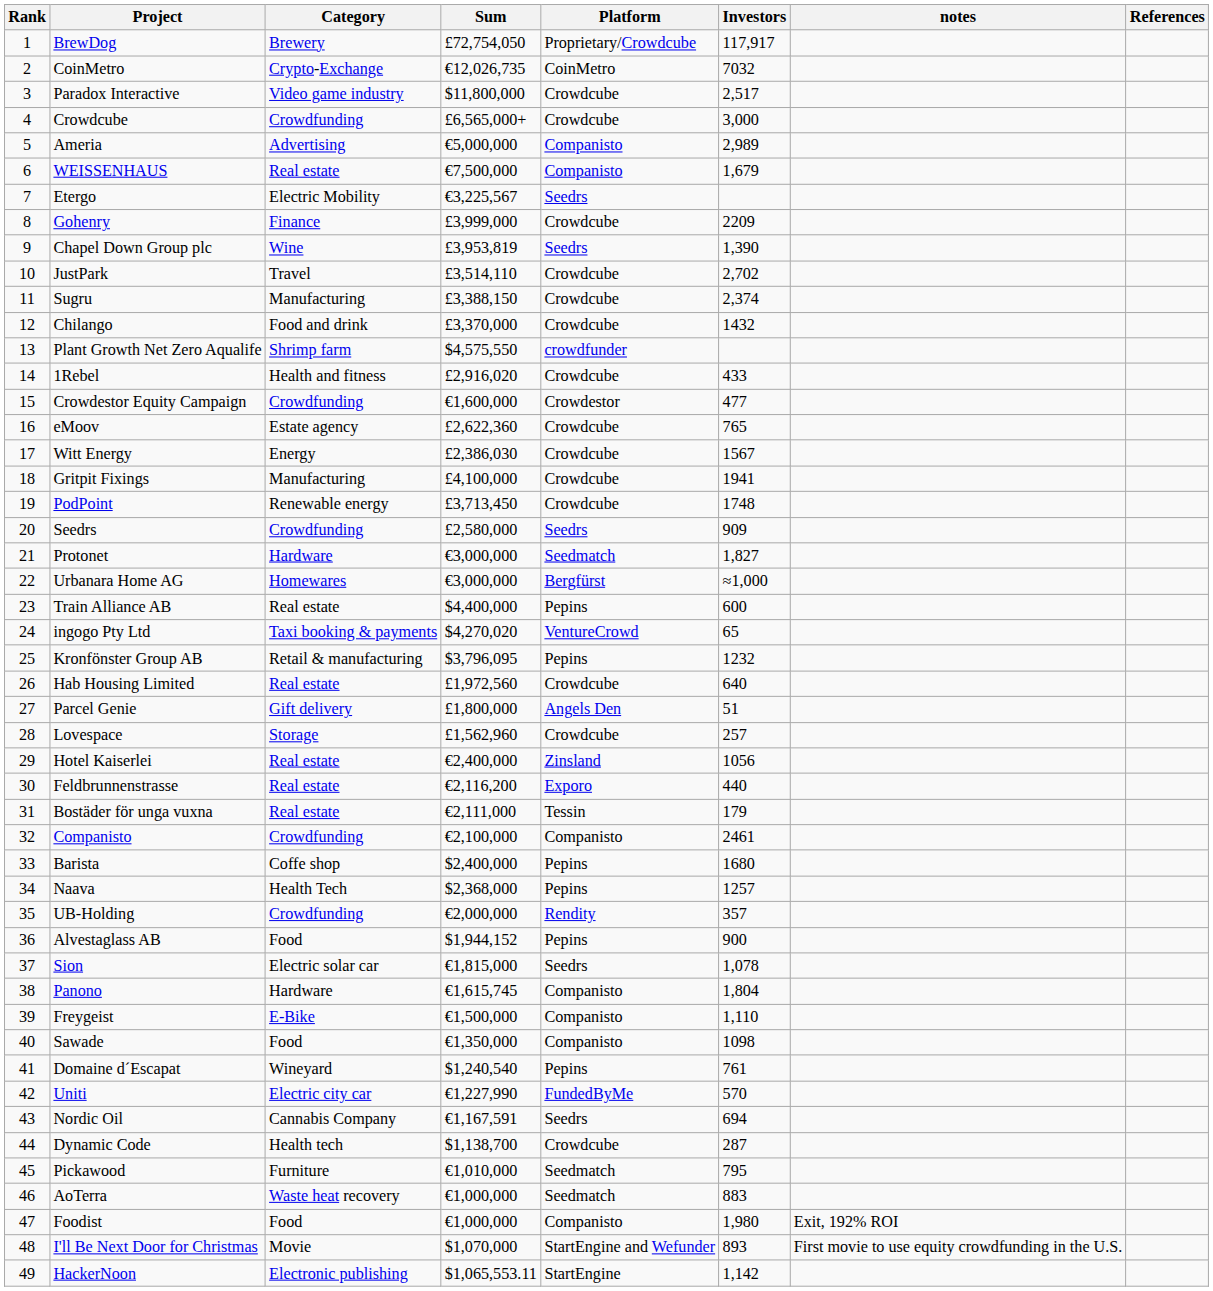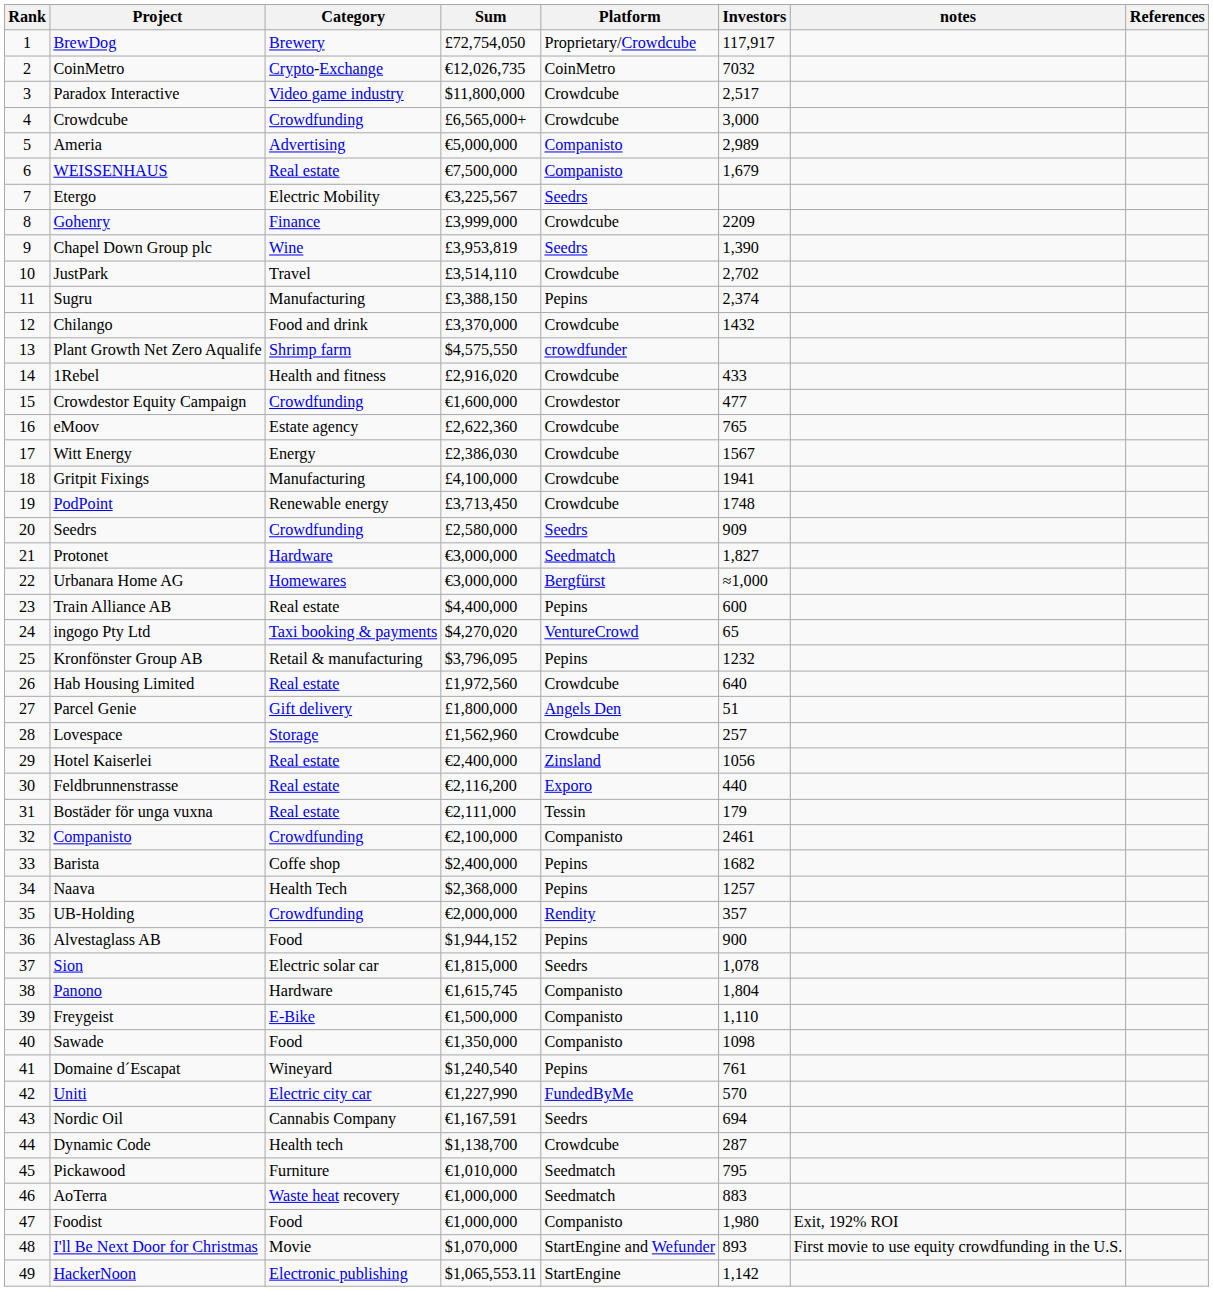 <table class="wikitable sortable">
 <tr>
 <th>Rank</th>
 <th>Project</th>
 <th>Category</th>
 <th>Sum</th>
 <th>Platform</th>
 <th>Investors</th>
 <th>notes</th>
 <th class="unsortable">References</th>
 </tr>
 <tr>
 <td style="text-align:center;">1</td>
 <td><a href='#'>BrewDog</a></td>
 <td><a href='#'>Brewery</a></td>
 <td>£72,754,050</td>
 <td>Proprietary/<a href='#'>Crowdcube</a></td>
 <td>117,917</td>
 <td></td>
 <td></td>
 </tr>
 <tr>
 <td style="text-align:center;">2</td>
 <td>CoinMetro</td>
 <td><a href='#'>Crypto</a>-<a href='#'>Exchange</a></td>
 <td>€12,026,735</td>
 <td>CoinMetro</td>
 <td>7032</td>
 <td></td>
 <td></td>
 </tr>
 <tr>
 <td style="text-align:center;">3</td>
 <td>Paradox Interactive</td>
 <td><a href='#'>Video game industry</a></td>
 <td>$11,800,000</td>
 <td>Crowdcube</td>
 <td>2,517</td>
 <td></td>
 <td></td>
 </tr>
 <tr>
 <td style="text-align:center;">4</td>
 <td>Crowdcube</td>
 <td><a href='#'>Crowdfunding</a></td>
 <td>£6,565,000+</td>
 <td>Crowdcube</td>
 <td>3,000</td>
 <td></td>
 <td></td>
 </tr>
 <tr>
 <td style="text-align:center;">5</td>
 <td>Ameria</td>
 <td><a href='#'>Advertising</a></td>
 <td>€5,000,000</td>
 <td><a href='#'>Companisto</a></td>
 <td>2,989</td>
 <td></td>
 <td></td>
 </tr>
 <tr>
 <td style="text-align:center;">6</td>
 <td><a href='#'>WEISSENHAUS</a></td>
 <td><a href='#'>Real estate</a></td>
 <td>€7,500,000</td>
 <td><a href='#'>Companisto</a></td>
 <td>1,679</td>
 <td></td>
 <td></td>
 </tr>
 <tr>
 <td style="text-align:center;">7</td>
 <td>Etergo</td>
 <td>Electric Mobility</td>
 <td>€3,225,567</td>
 <td><a href='#'>Seedrs</a></td>
 <td></td>
 <td></td>
 <td></td>
 </tr>
 <tr>
 <td style="text-align:center;">8</td>
 <td><a href='#'>Gohenry</a></td>
 <td><a href='#'>Finance</a></td>
 <td>£3,999,000</td>
 <td>Crowdcube</td>
 <td>2209</td>
 <td></td>
 <td></td>
 </tr>
 <tr>
 <td style="text-align:center;">9</td>
 <td>Chapel Down Group plc</td>
 <td><a href='#'>Wine</a></td>
 <td>£3,953,819</td>
 <td><a href='#'>Seedrs</a></td>
 <td>1,390</td>
 <td></td>
 <td></td>
 </tr>
 <tr>
 <td style="text-align:center;">10</td>
 <td>JustPark</td>
 <td>Travel</td>
 <td>£3,514,110</td>
 <td>Crowdcube</td>
 <td>2,702</td>
 <td></td>
 <td></td>
 </tr>
 <tr>
 <td style="text-align:center;">11</td>
 <td>Sugru</td>
 <td>Manufacturing</td>
 <td>£3,388,150</td>
-<td>Crowdcube</td>
+<td>Pepins</td>
 <td>2,374</td>
 <td></td>
 <td></td>
 </tr>
 <tr>
 <td style="text-align:center;">12</td>
 <td>Chilango</td>
 <td>Food and drink</td>
 <td>£3,370,000</td>
 <td>Crowdcube</td>
 <td>1432</td>
 <td></td>
 <td></td>
 </tr>
 <tr>
 <td style="text-align:center;">13</td>
 <td>Plant Growth Net Zero Aqualife</td>
 <td><a href='#'>Shrimp farm</a></td>
 <td>$4,575,550</td>
 <td><a href='#'>crowdfunder</a></td>
 <td></td>
 <td></td>
 <td></td>
 </tr>
 <tr>
 <td style="text-align:center;">14</td>
 <td>1Rebel</td>
 <td>Health and fitness</td>
 <td>£2,916,020</td>
 <td>Crowdcube</td>
 <td>433</td>
 <td></td>
 <td></td>
 </tr>
 <tr>
 <td style="text-align:center;">15</td>
 <td>Crowdestor Equity Campaign</td>
 <td><a href='#'>Crowdfunding</a></td>
 <td>€1,600,000</td>
 <td>Crowdestor</td>
 <td>477</td>
 <td></td>
 <td></td>
 </tr>
 <tr>
 <td style="text-align:center;">16</td>
 <td>eMoov</td>
 <td>Estate agency</td>
 <td>£2,622,360</td>
 <td>Crowdcube</td>
 <td>765</td>
 <td></td>
 <td></td>
 </tr>
 <tr>
 <td style="text-align:center;">17</td>
 <td>Witt Energy</td>
 <td>Energy</td>
 <td>£2,386,030</td>
 <td>Crowdcube</td>
 <td>1567</td>
 <td></td>
 <td></td>
 </tr>
 <tr>
 <td style="text-align:center;">18</td>
 <td>Gritpit Fixings</td>
 <td>Manufacturing</td>
 <td>£4,100,000</td>
 <td>Crowdcube</td>
 <td>1941</td>
 <td></td>
 <td></td>
 </tr>
 <tr>
 <td style="text-align:center;">19</td>
 <td><a href='#'>PodPoint</a></td>
 <td>Renewable energy</td>
 <td>£3,713,450</td>
 <td>Crowdcube</td>
 <td>1748</td>
 <td></td>
 <td></td>
 </tr>
 <tr>
 <td style="text-align:center;">20</td>
 <td>Seedrs</td>
 <td><a href='#'>Crowdfunding</a></td>
 <td>£2,580,000</td>
 <td><a href='#'>Seedrs</a></td>
 <td>909</td>
 <td></td>
 <td></td>
 </tr>
 <tr>
 <td style="text-align:center;">21</td>
 <td>Protonet</td>
 <td><a href='#'>Hardware</a></td>
 <td>€3,000,000</td>
 <td><a href='#'>Seedmatch</a></td>
 <td>1,827</td>
 <td></td>
 <td></td>
 </tr>
 <tr>
 <td style="text-align:center;">22</td>
 <td>Urbanara Home AG</td>
 <td><a href='#'>Homewares</a></td>
 <td>€3,000,000</td>
 <td><a href='#'>Bergfürst</a></td>
 <td>≈1,000</td>
 <td></td>
 <td></td>
 </tr>
 <tr>
 <td style="text-align:center;">23</td>
 <td>Train Alliance AB</td>
 <td>Real estate</td>
 <td>$4,400,000</td>
 <td>Pepins</td>
 <td>600</td>
 <td></td>
 <td></td>
 </tr>
 <tr>
 <td style="text-align:center;">24</td>
 <td>ingogo Pty Ltd</td>
 <td><a href='#'>Taxi booking & payments</a></td>
 <td>$4,270,020</td>
 <td><a href='#'>VentureCrowd</a></td>
 <td>65</td>
 <td></td>
 <td></td>
 </tr>
 <tr>
 <td style="text-align:center;">25</td>
 <td>Kronfönster Group AB</td>
 <td>Retail & manufacturing</td>
 <td>$3,796,095</td>
 <td>Pepins</td>
 <td>1232</td>
 <td></td>
 <td></td>
 </tr>
 <tr>
 <td style="text-align:center;">26</td>
 <td>Hab Housing Limited</td>
 <td><a href='#'>Real estate</a></td>
 <td>£1,972,560</td>
 <td>Crowdcube</td>
 <td>640</td>
 <td></td>
 <td></td>
 </tr>
 <tr>
 <td style="text-align:center;">27</td>
 <td>Parcel Genie</td>
 <td><a href='#'>Gift delivery</a></td>
 <td>£1,800,000</td>
 <td><a href='#'>Angels Den</a></td>
 <td>51</td>
 <td></td>
 <td></td>
 </tr>
 <tr>
 <td style="text-align:center;">28</td>
 <td>Lovespace</td>
 <td><a href='#'>Storage</a></td>
 <td>£1,562,960</td>
 <td>Crowdcube</td>
 <td>257</td>
 <td></td>
 <td></td>
 </tr>
 <tr>
 <td style="text-align:center;">29</td>
 <td>Hotel Kaiserlei</td>
 <td><a href='#'>Real estate</a></td>
 <td>€2,400,000</td>
 <td><a href='#'>Zinsland</a></td>
 <td>1056</td>
 <td></td>
 <td></td>
 </tr>
 <tr>
 <td style="text-align:center;">30</td>
 <td>Feldbrunnenstrasse</td>
 <td><a href='#'>Real estate</a></td>
 <td>€2,116,200</td>
 <td><a href='#'>Exporo</a></td>
 <td>440</td>
 <td></td>
 <td></td>
 </tr>
 <tr>
 <td style="text-align:center;">31</td>
 <td>Bostäder för unga vuxna</td>
 <td><a href='#'>Real estate</a></td>
 <td>€2,111,000</td>
 <td>Tessin</td>
 <td>179</td>
 <td></td>
 <td></td>
 </tr>
 <tr>
 <td style="text-align:center;">32</td>
 <td><a href='#'>Companisto</a></td>
 <td><a href='#'>Crowdfunding</a></td>
 <td>€2,100,000</td>
 <td>Companisto</td>
 <td>2461</td>
 <td></td>
 <td></td>
 </tr>
 <tr>
 <td style="text-align:center;">33</td>
 <td>Barista</td>
 <td>Coffe shop</td>
 <td>$2,400,000</td>
 <td>Pepins</td>
-<td>1680</td>
+<td>1682</td>
 <td></td>
 <td></td>
 </tr>
 <tr>
 <td style="text-align:center;">34</td>
 <td>Naava</td>
 <td>Health Tech</td>
 <td>$2,368,000</td>
 <td>Pepins</td>
 <td>1257</td>
 <td></td>
 <td></td>
 </tr>
 <tr>
 <td style="text-align:center;">35</td>
 <td>UB-Holding</td>
 <td><a href='#'>Crowdfunding</a></td>
 <td>€2,000,000</td>
 <td><a href='#'>Rendity</a></td>
 <td>357</td>
 <td></td>
 <td></td>
 </tr>
 <tr>
 <td style="text-align:center;">36</td>
 <td>Alvestaglass AB</td>
 <td>Food</td>
 <td>$1,944,152</td>
 <td>Pepins</td>
 <td>900</td>
 <td></td>
 <td></td>
 </tr>
 <tr>
 <td style="text-align:center;">37</td>
 <td><a href='#'>Sion</a></td>
 <td>Electric solar car</td>
 <td>€1,815,000</td>
 <td>Seedrs</td>
 <td>1,078</td>
 <td></td>
 <td></td>
 </tr>
 <tr>
 <td style="text-align:center;">38</td>
 <td><a href='#'>Panono</a></td>
 <td>Hardware</td>
 <td>€1,615,745</td>
 <td>Companisto</td>
 <td>1,804</td>
 <td></td>
 <td></td>
 </tr>
 <tr>
 <td style="text-align:center;">39</td>
 <td>Freygeist</td>
 <td><a href='#'>E-Bike</a></td>
 <td>€1,500,000</td>
 <td>Companisto</td>
 <td>1,110</td>
 <td></td>
 <td></td>
 </tr>
 <tr>
 <td style="text-align:center;">40</td>
 <td>Sawade</td>
 <td>Food</td>
 <td>€1,350,000</td>
 <td>Companisto</td>
 <td>1098</td>
 <td></td>
 <td></td>
 </tr>
 <tr>
 <td style="text-align:center;">41</td>
 <td>Domaine d´Escapat</td>
 <td>Wineyard</td>
 <td>$1,240,540</td>
 <td>Pepins</td>
 <td>761</td>
 <td></td>
 <td></td>
 </tr>
 <tr>
 <td style="text-align:center;">42</td>
 <td><a href='#'>Uniti</a></td>
 <td><a href='#'>Electric city car</a></td>
 <td>€1,227,990</td>
 <td><a href='#'>FundedByMe</a></td>
 <td>570</td>
 <td></td>
 <td></td>
 </tr>
 <tr>
 <td style="text-align:center;">43</td>
 <td>Nordic Oil</td>
 <td>Cannabis Company</td>
 <td>€1,167,591</td>
 <td>Seedrs</td>
 <td>694</td>
 <td></td>
 <td></td>
 </tr>
 <tr>
 <td style="text-align:center;">44</td>
 <td>Dynamic Code</td>
 <td>Health tech</td>
 <td>$1,138,700</td>
 <td>Crowdcube</td>
 <td>287</td>
 <td></td>
 <td></td>
 </tr>
 <tr>
 <td style="text-align:center;">45</td>
 <td>Pickawood</td>
 <td>Furniture</td>
 <td>€1,010,000</td>
 <td>Seedmatch</td>
 <td>795</td>
 <td></td>
 <td></td>
 </tr>
 <tr>
 <td style="text-align:center;">46</td>
 <td>AoTerra</td>
 <td><a href='#'>Waste heat</a> recovery</td>
 <td>€1,000,000</td>
 <td>Seedmatch</td>
 <td>883</td>
 <td></td>
 <td></td>
 </tr>
 <tr>
 <td style="text-align:center;">47</td>
 <td>Foodist</td>
 <td>Food</td>
 <td>€1,000,000</td>
 <td>Companisto</td>
 <td>1,980</td>
 <td>Exit, 192% ROI</td>
 <td></td>
 </tr>
 <tr>
 <td style="text-align:center;">48</td>
 <td><a href='#'>I'll Be Next Door for Christmas</a></td>
 <td>Movie</td>
 <td>$1,070,000</td>
 <td>StartEngine and <a href='#'>Wefunder</a></td>
 <td>893</td>
 <td>First movie to use equity crowdfunding in the U.S.</td>
 <td></td>
 </tr>
 <tr>
 <td style="text-align:center;">49</td>
 <td><a href='#'>HackerNoon</a></td>
 <td><a href='#'>Electronic publishing</a></td>
 <td>$1,065,553.11</td>
 <td>StartEngine</td>
 <td>1,142</td>
 <td></td>
 <td></td>
 </tr>
 </table>
